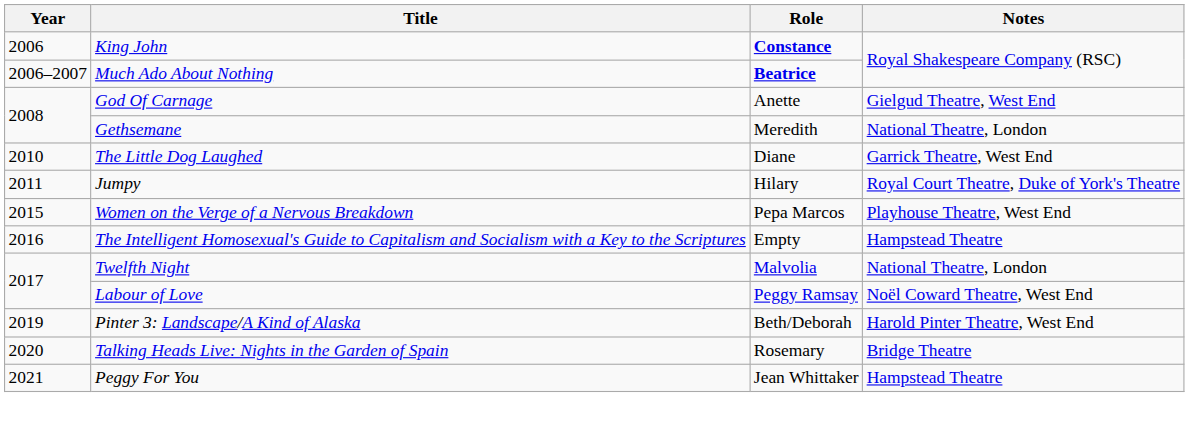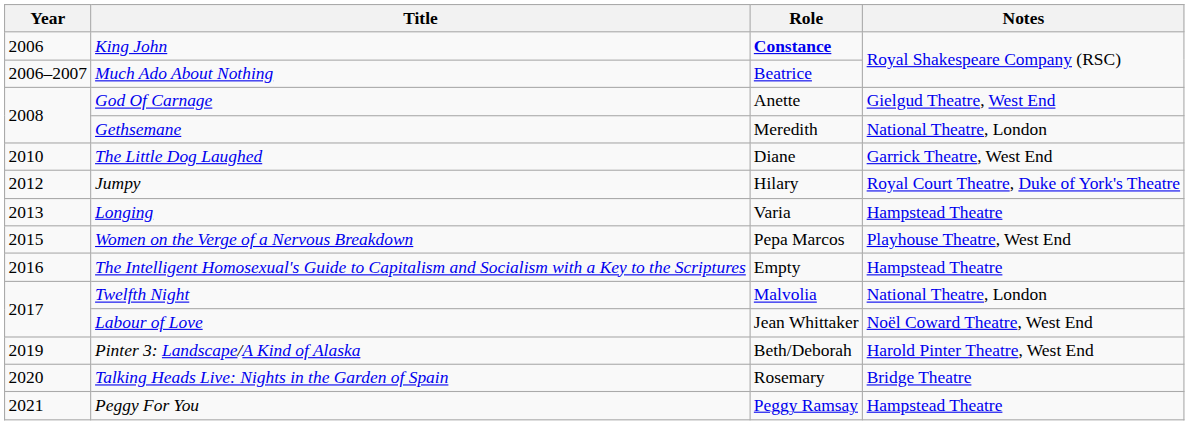 <table class="wikitable sortable">
 <tr>
 <th>Year</th>
 <th>Title</th>
 <th>Role</th>
 <th>Notes</th>
 </tr>
 <tr>
 <td>2006</td>
 <td><a href='#'><em>King John</em></a></td>
 <td><strong><a href='#'>Constance</a></strong></td>
 <td rowspan="2"><a href='#'>Royal Shakespeare Company</a> (RSC)</td>
 </tr>
 <tr>
 <td>2006–2007</td>
 <td><em><a href='#'>Much Ado About Nothing</a></em></td>
-<td><strong><a href='#'>Beatrice</a></strong></td>
+<td><a href='#'>Beatrice</a></td>
 </tr>
 <tr>
 <td rowspan="2">2008</td>
 <td><a href='#'><em>God Of Carnage</em></a></td>
 <td>Anette</td>
 <td><a href='#'>Gielgud Theatre</a>, <a href='#'>West End</a></td>
 </tr>
 <tr>
 <td><a href='#'><em>Gethsemane</em></a></td>
 <td>Meredith</td>
 <td><a href='#'>National Theatre</a>, London</td>
 </tr>
 <tr>
 <td>2010</td>
 <td><em><a href='#'>The Little Dog Laughed</a></em></td>
 <td>Diane</td>
 <td><a href='#'>Garrick Theatre</a>, West End</td>
 </tr>
 <tr>
-<td>2011</td>
+<td>2012</td>
 <td><em>Jumpy</em></td>
 <td>Hilary</td>
 <td><a href='#'>Royal Court Theatre</a>, <a href='#'>Duke of York's Theatre</a></td>
+</tr>
+<tr>
+<td>2013</td>
+<td><a href='#'><em>Longing</em></a></td>
+<td>Varia</td>
+<td><a href='#'>Hampstead Theatre</a></td>
 </tr>
 <tr>
 <td>2015</td>
 <td><a href='#'><em>Women on the Verge of a Nervous Breakdown</em></a></td>
 <td>Pepa Marcos</td>
 <td><a href='#'>Playhouse Theatre</a>, West End</td>
 </tr>
 <tr>
 <td>2016</td>
 <td><em><a href='#'>The Intelligent Homosexual's Guide to Capitalism and Socialism with a Key to the Scriptures</a></em></td>
 <td>Empty</td>
 <td><a href='#'>Hampstead Theatre</a></td>
 </tr>
 <tr>
 <td rowspan="2">2017</td>
 <td><em><a href='#'>Twelfth Night</a></em></td>
 <td><a href='#'>Malvolia</a></td>
 <td><a href='#'>National Theatre</a>, London</td>
 </tr>
 <tr>
 <td><a href='#'><em>Labour of Love</em></a></td>
-<td><a href='#'>Peggy Ramsay</a></td>
+<td>Jean Whittaker</td>
 <td><a href='#'>Noël Coward Theatre</a>, West End</td>
 </tr>
 <tr>
 <td>2019</td>
 <td><em>Pinter 3: <a href='#'>Landscape</a>/<a href='#'>A Kind of Alaska</a></em></td>
 <td>Beth/Deborah</td>
 <td><a href='#'>Harold Pinter Theatre</a>, West End</td>
 </tr>
 <tr>
 <td>2020</td>
 <td><a href='#'><em>Talking Heads Live: Nights in the Garden of Spain</em></a></td>
 <td>Rosemary</td>
 <td><a href='#'>Bridge Theatre</a></td>
 </tr>
 <tr>
 <td>2021</td>
 <td><em>Peggy For You</em></td>
-<td>Jean Whittaker</td>
+<td><a href='#'>Peggy Ramsay</a></td>
 <td><a href='#'>Hampstead Theatre</a></td>
 </tr>
 </table>
